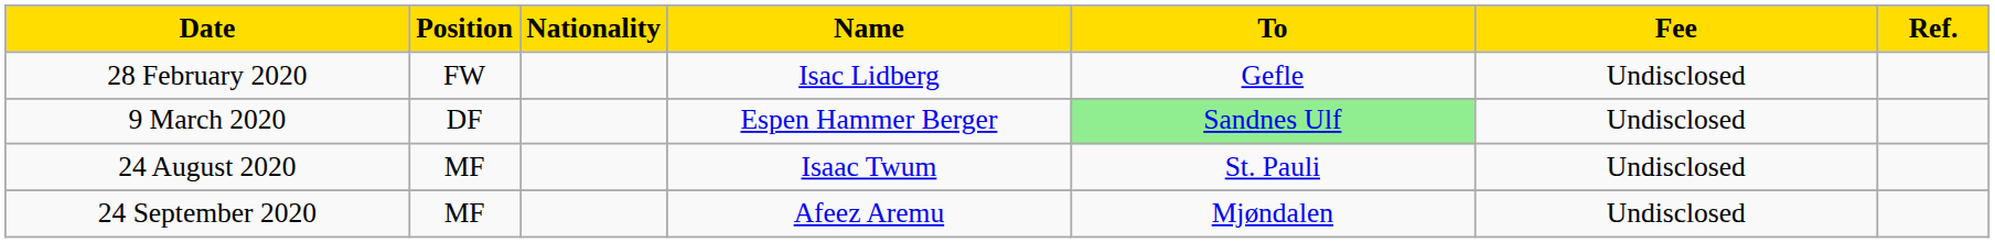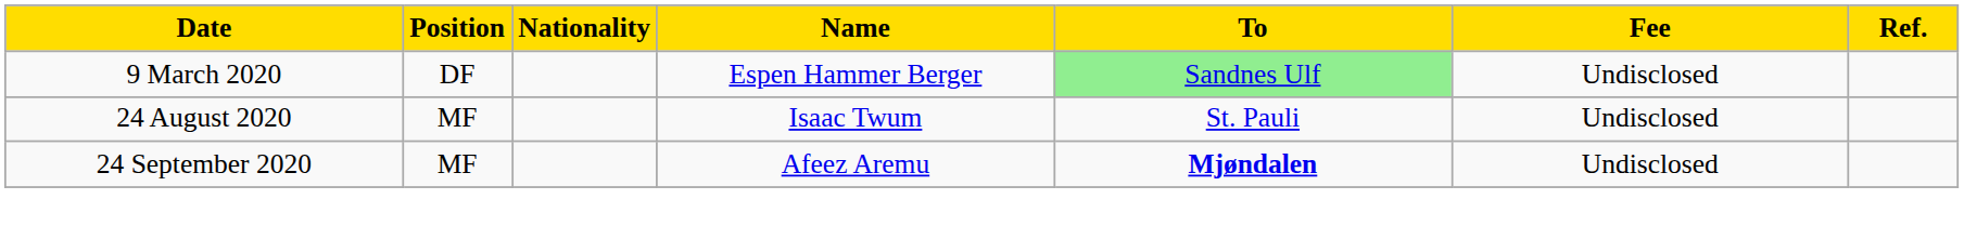 <table class="wikitable"  style="text-align:center; font-size:90%; ">
 <tr>
 <th style="background:#FFDD00; color:black; width:200px;">Date</th>
 <th style="background:#FFDD00; color:black; width:50px;">Position</th>
 <th style="background:#FFDD00; color:black; width:50px;">Nationality</th>
 <th style="background:#FFDD00; color:black; width:200px;">Name</th>
 <th style="background:#FFDD00; color:black; width:200px;">To</th>
 <th style="background:#FFDD00; color:black; width:200px;">Fee</th>
 <th style="background:#FFDD00; color:black; width:50px;">Ref.</th>
-</tr>
-<tr>
-<td>28 February 2020</td>
-<td>FW</td>
-<td></td>
-<td><a href='#'>Isac Lidberg</a></td>
-<td><a href='#'>Gefle</a></td>
-<td>Undisclosed</td>
-<td></td>
 </tr>
 <tr>
 <td>9 March 2020</td>
 <td>DF</td>
 <td></td>
 <td><a href='#'>Espen Hammer Berger</a></td>
 <td style="background: lightgreen;"><a href='#'>Sandnes Ulf</a></td>
 <td>Undisclosed</td>
 <td></td>
 </tr>
 <tr>
 <td>24 August 2020</td>
 <td>MF</td>
 <td></td>
 <td><a href='#'>Isaac Twum</a></td>
 <td><a href='#'>St. Pauli</a></td>
 <td>Undisclosed</td>
 <td></td>
 </tr>
 <tr>
 <td>24 September 2020</td>
 <td>MF</td>
 <td></td>
 <td><a href='#'>Afeez Aremu</a></td>
-<td><a href='#'>Mjøndalen</a></td>
+<td><strong><a href='#'>Mjøndalen</a></strong></td>
 <td>Undisclosed</td>
 <td></td>
 </tr>
 </table>
